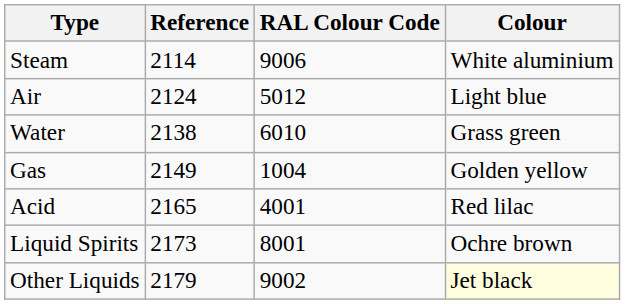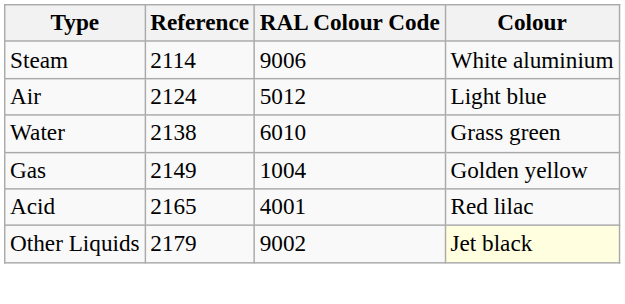 <table class="wikitable">
 <tr>
 <th>Type</th>
 <th>Reference</th>
 <th>RAL Colour Code</th>
 <th>Colour</th>
 </tr>
 <tr>
 <td>Steam</td>
 <td>2114</td>
 <td>9006</td>
 <td>White aluminium</td>
 </tr>
 <tr>
 <td>Air</td>
 <td>2124</td>
 <td>5012</td>
 <td>Light blue</td>
 </tr>
 <tr>
 <td>Water</td>
 <td>2138</td>
 <td>6010</td>
 <td>Grass green</td>
 </tr>
 <tr>
 <td>Gas</td>
 <td>2149</td>
 <td>1004</td>
 <td>Golden yellow</td>
 </tr>
 <tr>
 <td>Acid</td>
 <td>2165</td>
 <td>4001</td>
 <td>Red lilac</td>
 </tr>
 <tr>
-<td>Liquid  Spirits</td>
-<td>2173</td>
-<td>8001</td>
-<td>Ochre brown</td>
-</tr>
-<tr>
 <td>Other Liquids</td>
 <td>2179</td>
 <td>9002</td>
 <td style="background: lightyellow;">Jet black</td>
 </tr>
 </table>
